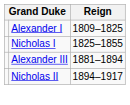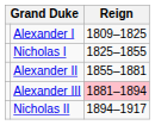 <table class="wikitable sortable">
 <tr>
 <th colspan=2>Grand Duke<br></th>
 <th>Reign</th>
 </tr>
 <tr>
 <td></td>
 <td><a href='#'>Alexander I</a><br></td>
 <td>1809–1825</td>
 </tr>
 <tr>
 <td></td>
 <td><a href='#'>Nicholas I</a><br></td>
 <td>1825–1855</td>
 </tr>
 <tr>
 <td></td>
+<td><a href='#'>Alexander II</a><br></td>
+<td>1855–1881</td>
+</tr>
+<tr>
+<td></td>
 <td><a href='#'>Alexander III</a><br></td>
-<td>1881–1894</td>
+<td style="background: pink;">1881–1894</td>
 </tr>
 <tr>
 <td></td>
 <td><a href='#'>Nicholas II</a><br></td>
 <td>1894–1917</td>
 </tr>
 </table>
